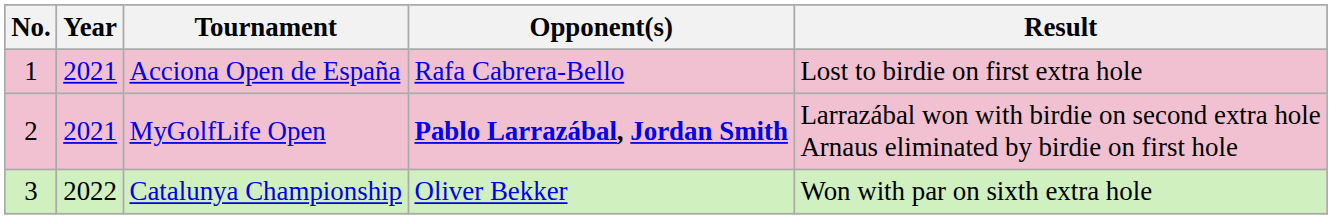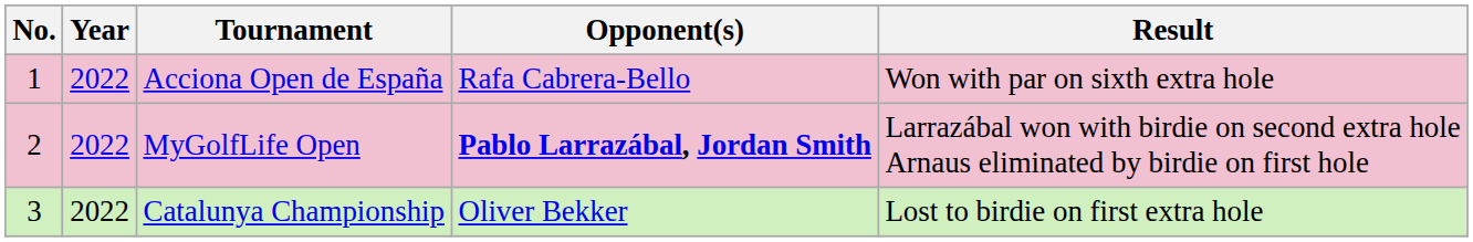 <table class="wikitable" style="font-size:95%;">
 <tr>
 <th>No.</th>
 <th>Year</th>
 <th>Tournament</th>
 <th>Opponent(s)</th>
 <th>Result</th>
 </tr>
 <tr style="background:#F2C1D1;">
 <td align=center>1</td>
-<td><a href='#'>2021</a></td>
+<td><a href='#'>2022</a></td>
 <td><a href='#'>Acciona Open de España</a></td>
 <td> <a href='#'>Rafa Cabrera-Bello</a></td>
-<td>Lost to birdie on first extra hole</td>
+<td>Won with par on sixth extra hole</td>
 </tr>
 <tr style="background:#F2C1D1;">
 <td align=center>2</td>
-<td><a href='#'>2021</a></td>
+<td><a href='#'>2022</a></td>
 <td><a href='#'>MyGolfLife Open</a></td>
 <td><strong> <a href='#'>Pablo Larrazábal</a>,  <a href='#'>Jordan Smith</a></strong></td>
 <td>Larrazábal won with birdie on second extra hole<br>Arnaus eliminated by birdie on first hole</td>
 </tr>
 <tr style="background:#D0F0C0;">
 <td align=center>3</td>
 <td>2022</td>
 <td><a href='#'>Catalunya Championship</a></td>
 <td> <a href='#'>Oliver Bekker</a></td>
-<td>Won with par on sixth extra hole</td>
+<td>Lost to birdie on first extra hole</td>
 </tr>
 </table>
